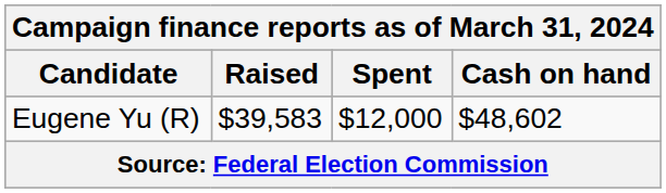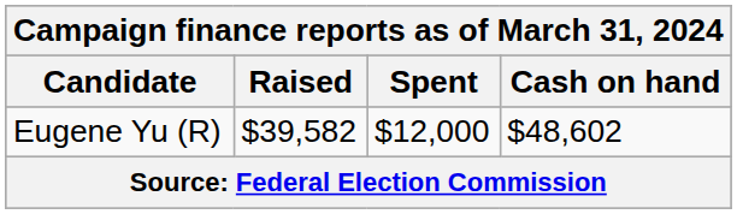 <table class="wikitable sortable">
 <tr>
 <th colspan=4>Campaign finance reports as of March 31, 2024</th>
 </tr>
 <tr style="text-align:center;">
 <th>Candidate</th>
 <th>Raised</th>
 <th>Spent</th>
 <th>Cash on hand</th>
 </tr>
 <tr>
 <td>Eugene Yu (R)</td>
-<td>$39,583</td>
+<td>$39,582</td>
 <td>$12,000</td>
 <td>$48,602</td>
 </tr>
 <tr>
 <th colspan="4"><small>Source: <a href='#'>Federal Election Commission</a></small></th>
 </tr>
 </table>
